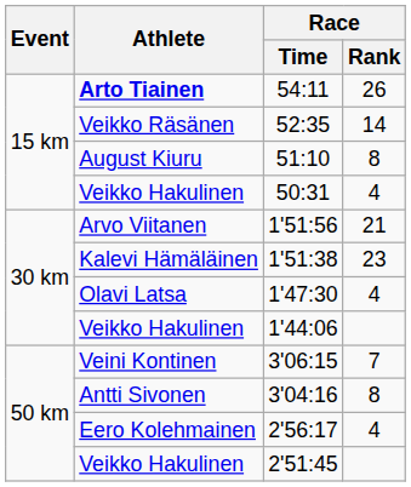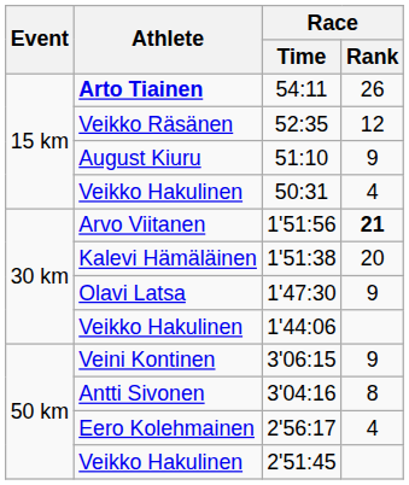 <table class="wikitable" border="1" style="font-size:90%">
 <tr>
 <th rowspan=2>Event</th>
 <th rowspan=2>Athlete</th>
 <th colspan=2>Race</th>
 </tr>
 <tr>
 <th>Time</th>
 <th>Rank</th>
 </tr>
 <tr>
 <td rowspan=4>15 km</td>
 <td><strong><a href='#'>Arto Tiainen</a></strong></td>
 <td align=center>54:11</td>
 <td align=center>26</td>
 </tr>
 <tr>
 <td><a href='#'>Veikko Räsänen</a></td>
 <td align=center>52:35</td>
-<td align=center>14</td>
+<td align=center>12</td>
 </tr>
 <tr>
 <td><a href='#'>August Kiuru</a></td>
 <td align=center>51:10</td>
-<td align=center>8</td>
+<td align=center>9</td>
 </tr>
 <tr>
 <td><a href='#'>Veikko Hakulinen</a></td>
 <td align=center>50:31</td>
 <td align=center>4</td>
 </tr>
 <tr>
 <td rowspan=4>30 km</td>
 <td><a href='#'>Arvo Viitanen</a></td>
 <td align=center>1'51:56</td>
-<td align=center>21</td>
+<td align=center><strong>21</strong></td>
 </tr>
 <tr>
 <td><a href='#'>Kalevi Hämäläinen</a></td>
 <td align=center>1'51:38</td>
-<td align=center>23</td>
+<td align=center>20</td>
 </tr>
 <tr>
 <td><a href='#'>Olavi Latsa</a></td>
 <td align=center>1'47:30</td>
-<td align=center>4</td>
+<td align=center>9</td>
 </tr>
 <tr>
 <td><a href='#'>Veikko Hakulinen</a></td>
 <td align=center>1'44:06</td>
 <td align=center></td>
 </tr>
 <tr>
 <td rowspan=4>50 km</td>
 <td><a href='#'>Veini Kontinen</a></td>
 <td align=center>3'06:15</td>
-<td align=center>7</td>
+<td align=center>9</td>
 </tr>
 <tr>
 <td><a href='#'>Antti Sivonen</a></td>
 <td align=center>3'04:16</td>
 <td align=center>8</td>
 </tr>
 <tr>
 <td><a href='#'>Eero Kolehmainen</a></td>
 <td align=center>2'56:17</td>
 <td align=center>4</td>
 </tr>
 <tr>
 <td><a href='#'>Veikko Hakulinen</a></td>
 <td align=center>2'51:45</td>
 <td align=center></td>
 </tr>
 </table>
